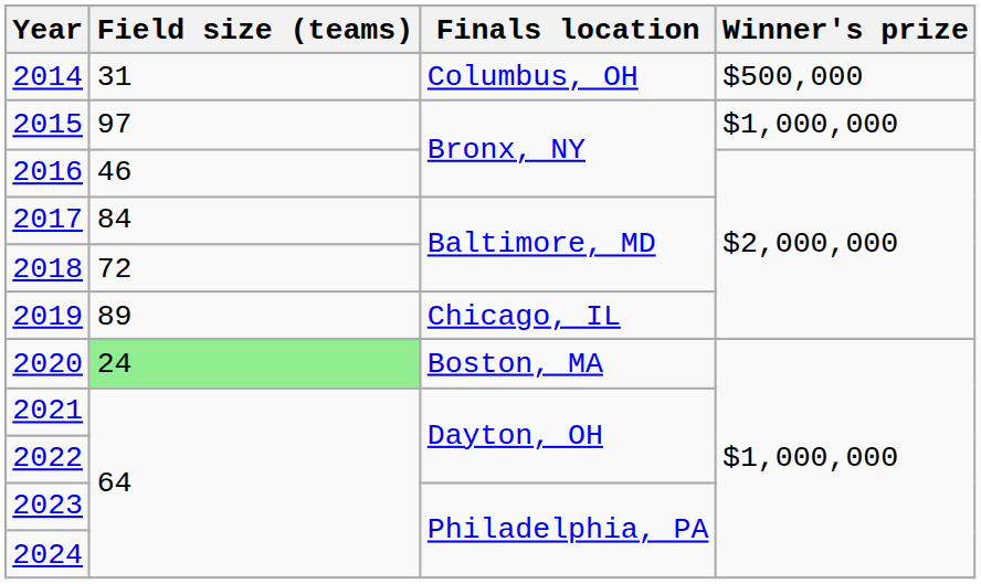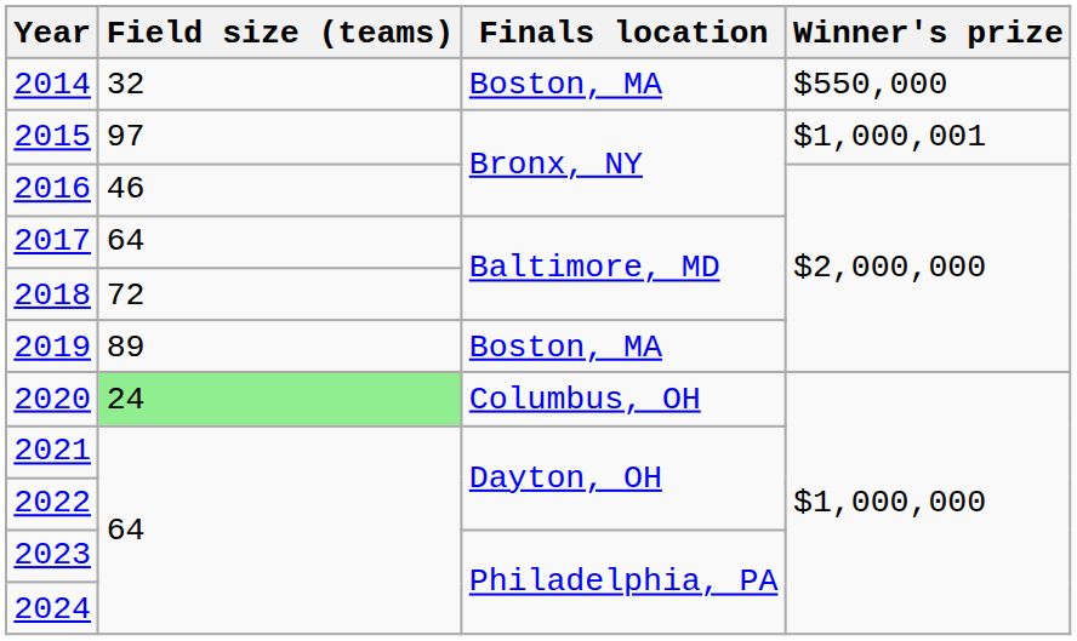 <table class="wikitable">
 <tr>
 <th>Year</th>
 <th>Field size (teams)</th>
 <th>Finals location</th>
 <th>Winner's prize</th>
 </tr>
 <tr>
 <td><a href='#'>2014</a></td>
-<td>31</td>
-<td><a href='#'>Columbus, OH</a></td>
-<td>$500,000</td>
+<td>32</td>
+<td><a href='#'>Boston, MA</a></td>
+<td>$550,000</td>
 </tr>
 <tr>
 <td><a href='#'>2015</a></td>
 <td>97 </td>
 <td rowspan=2><a href='#'>Bronx, NY</a></td>
-<td>$1,000,000</td>
+<td>$1,000,001</td>
 </tr>
 <tr>
 <td><a href='#'>2016</a></td>
 <td>46</td>
 <td rowspan=4>$2,000,000</td>
 </tr>
 <tr>
 <td><a href='#'>2017</a></td>
-<td>84 </td>
+<td>64 </td>
 <td rowspan=2><a href='#'>Baltimore, MD</a></td>
 </tr>
 <tr>
 <td><a href='#'>2018</a></td>
 <td>72</td>
 </tr>
 <tr>
 <td><a href='#'>2019</a></td>
 <td>89</td>
-<td><a href='#'>Chicago, IL</a></td>
+<td><a href='#'>Boston, MA</a></td>
 </tr>
 <tr>
 <td><a href='#'>2020</a></td>
 <td style="background: lightgreen;">24</td>
-<td><a href='#'>Boston, MA</a></td>
+<td><a href='#'>Columbus, OH</a></td>
 <td rowspan=5>$1,000,000</td>
 </tr>
 <tr>
 <td><a href='#'>2021</a></td>
 <td rowspan=4>64</td>
 <td rowspan=2><a href='#'>Dayton, OH</a></td>
 </tr>
 <tr>
 <td><a href='#'>2022</a></td>
 </tr>
 <tr>
 <td><a href='#'>2023</a></td>
 <td rowspan=2><a href='#'>Philadelphia, PA</a></td>
 </tr>
 <tr>
 <td><a href='#'>2024</a></td>
 </tr>
 </table>
